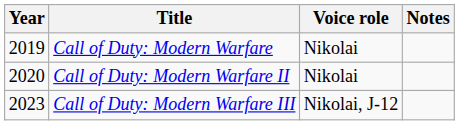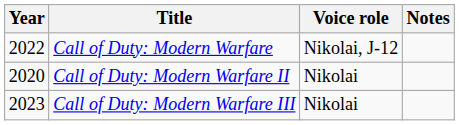 <table class="wikitable">
 <tr>
 <th>Year</th>
 <th>Title</th>
 <th>Voice role</th>
 <th>Notes</th>
 </tr>
 <tr>
-<td>2019</td>
+<td>2022</td>
 <td><em><a href='#'>Call of Duty: Modern Warfare</a></em></td>
-<td>Nikolai</td>
+<td>Nikolai, J-12</td>
 <td></td>
 </tr>
 <tr>
 <td>2020</td>
 <td><a href='#'><em>Call of Duty: Modern Warfare II</em></a></td>
 <td>Nikolai</td>
 <td></td>
 </tr>
 <tr>
 <td>2023</td>
 <td><a href='#'><em>Call of Duty: Modern Warfare III</em></a></td>
-<td>Nikolai, J-12</td>
+<td>Nikolai</td>
 <td></td>
 </tr>
 </table>
